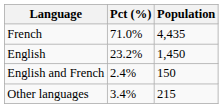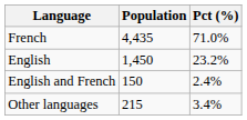 <table class="wikitable">
 <tr>
 <th>Language</th>
+<th>Population</th>
 <th>Pct (%)</th>
-<th>Population</th>
 </tr>
 <tr>
 <td>French</td>
+<td>4,435</td>
 <td>71.0%</td>
-<td>4,435</td>
 </tr>
 <tr>
 <td>English</td>
+<td>1,450</td>
 <td>23.2%</td>
-<td>1,450</td>
 </tr>
 <tr>
 <td>English and French</td>
+<td>150</td>
 <td>2.4%</td>
-<td>150</td>
 </tr>
 <tr>
 <td>Other languages</td>
+<td>215</td>
 <td>3.4%</td>
-<td>215</td>
 </tr>
 </table>
